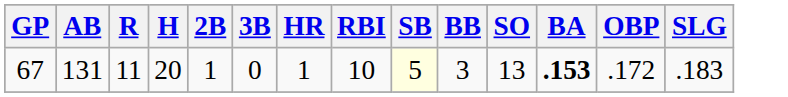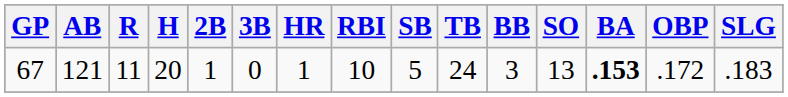 <table class="wikitable">
 <tr>
 <th><a href='#'>GP</a></th>
 <th><a href='#'>AB</a></th>
 <th><a href='#'>R</a></th>
 <th><a href='#'>H</a></th>
 <th><a href='#'>2B</a></th>
 <th><a href='#'>3B</a></th>
 <th><a href='#'>HR</a></th>
 <th><a href='#'>RBI</a></th>
 <th><a href='#'>SB</a></th>
+<th><a href='#'>TB</a></th>
 <th><a href='#'>BB</a></th>
 <th><a href='#'>SO</a></th>
 <th><a href='#'>BA</a></th>
 <th><a href='#'>OBP</a></th>
 <th><a href='#'>SLG</a></th>
 </tr>
 <tr align=center>
 <td>67</td>
-<td>131</td>
+<td>121</td>
 <td>11</td>
 <td>20</td>
 <td>1</td>
 <td>0</td>
 <td>1</td>
 <td>10</td>
-<td style="background: lightyellow;">5</td>
+<td>5</td>
+<td>24</td>
 <td>3</td>
 <td>13</td>
 <td><strong>.153</strong></td>
 <td>.172</td>
 <td>.183</td>
 </tr>
 </table>
